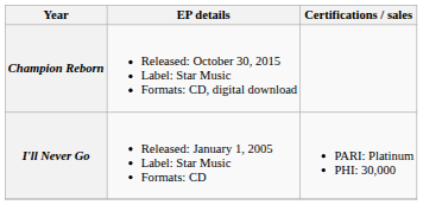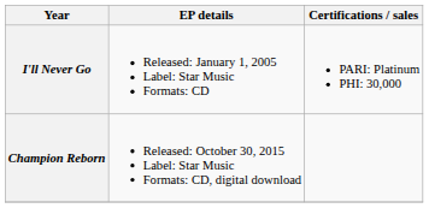 <table class="wikitable plainrowheaders">
 <tr>
 <th>Year</th>
 <th>EP details</th>
 <th>Certifications / sales</th>
 </tr>
 <tr>
+<th scope="row"><em>I'll Never Go</em></th>
+<td><br><ul><li>Released: January 1, 2005</li><li>Label: Star Music</li><li>Formats: CD</li></ul></td>
+<td><br><ul><li>PARI: Platinum</li><li>PHI: 30,000</li></ul></td>
+</tr>
+<tr>
 <th scope="row"><em>Champion Reborn</em></th>
 <td><br><ul><li>Released: October 30, 2015</li><li>Label: Star Music</li><li>Formats: CD, digital download</li></ul></td>
 <td></td>
 </tr>
 <tr>
-<th scope="row"><em>I'll Never Go</em></th>
-<td><br><ul><li>Released: January 1, 2005</li><li>Label: Star Music</li><li>Formats: CD</li></ul></td>
-<td><br><ul><li>PARI: Platinum</li><li>PHI: 30,000</li></ul></td>
-</tr>
-<tr>
 </tr>
 </table>
